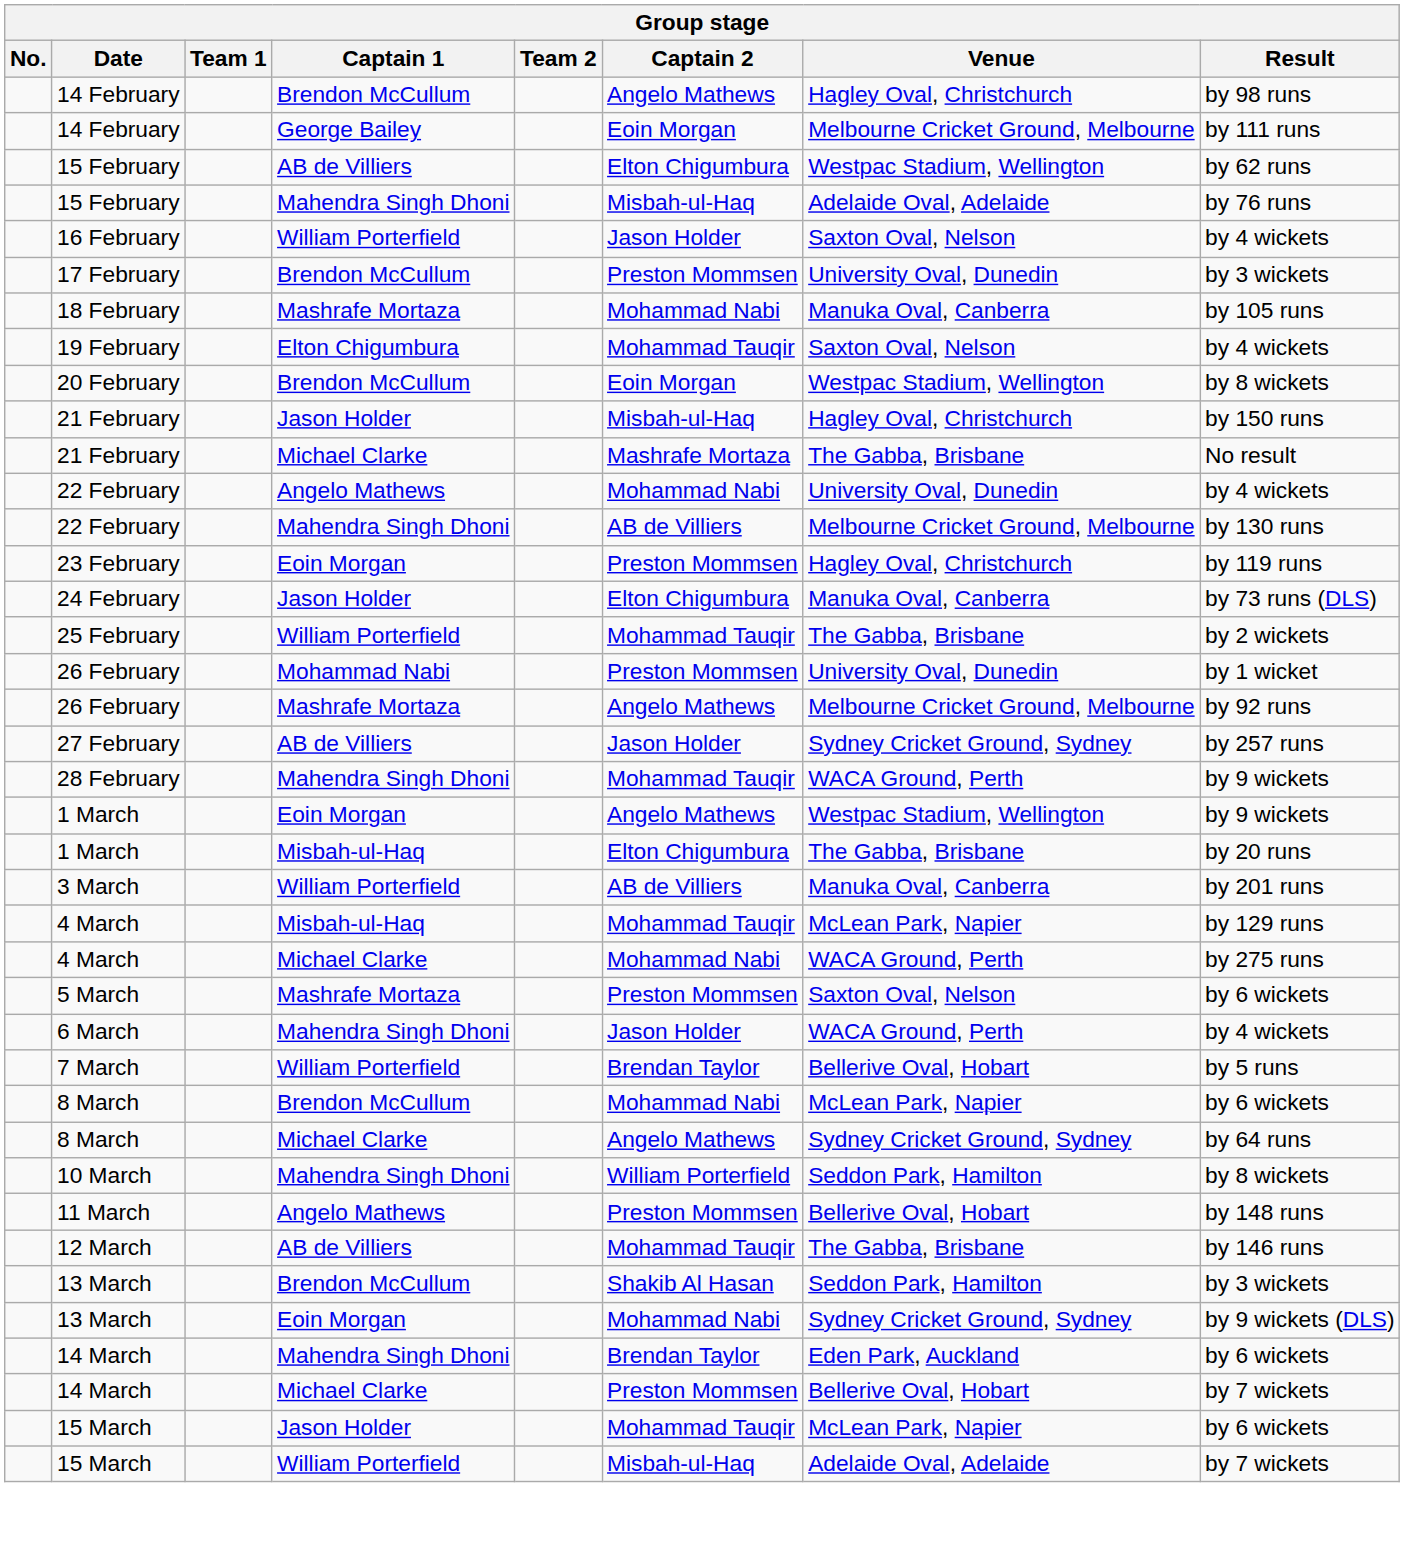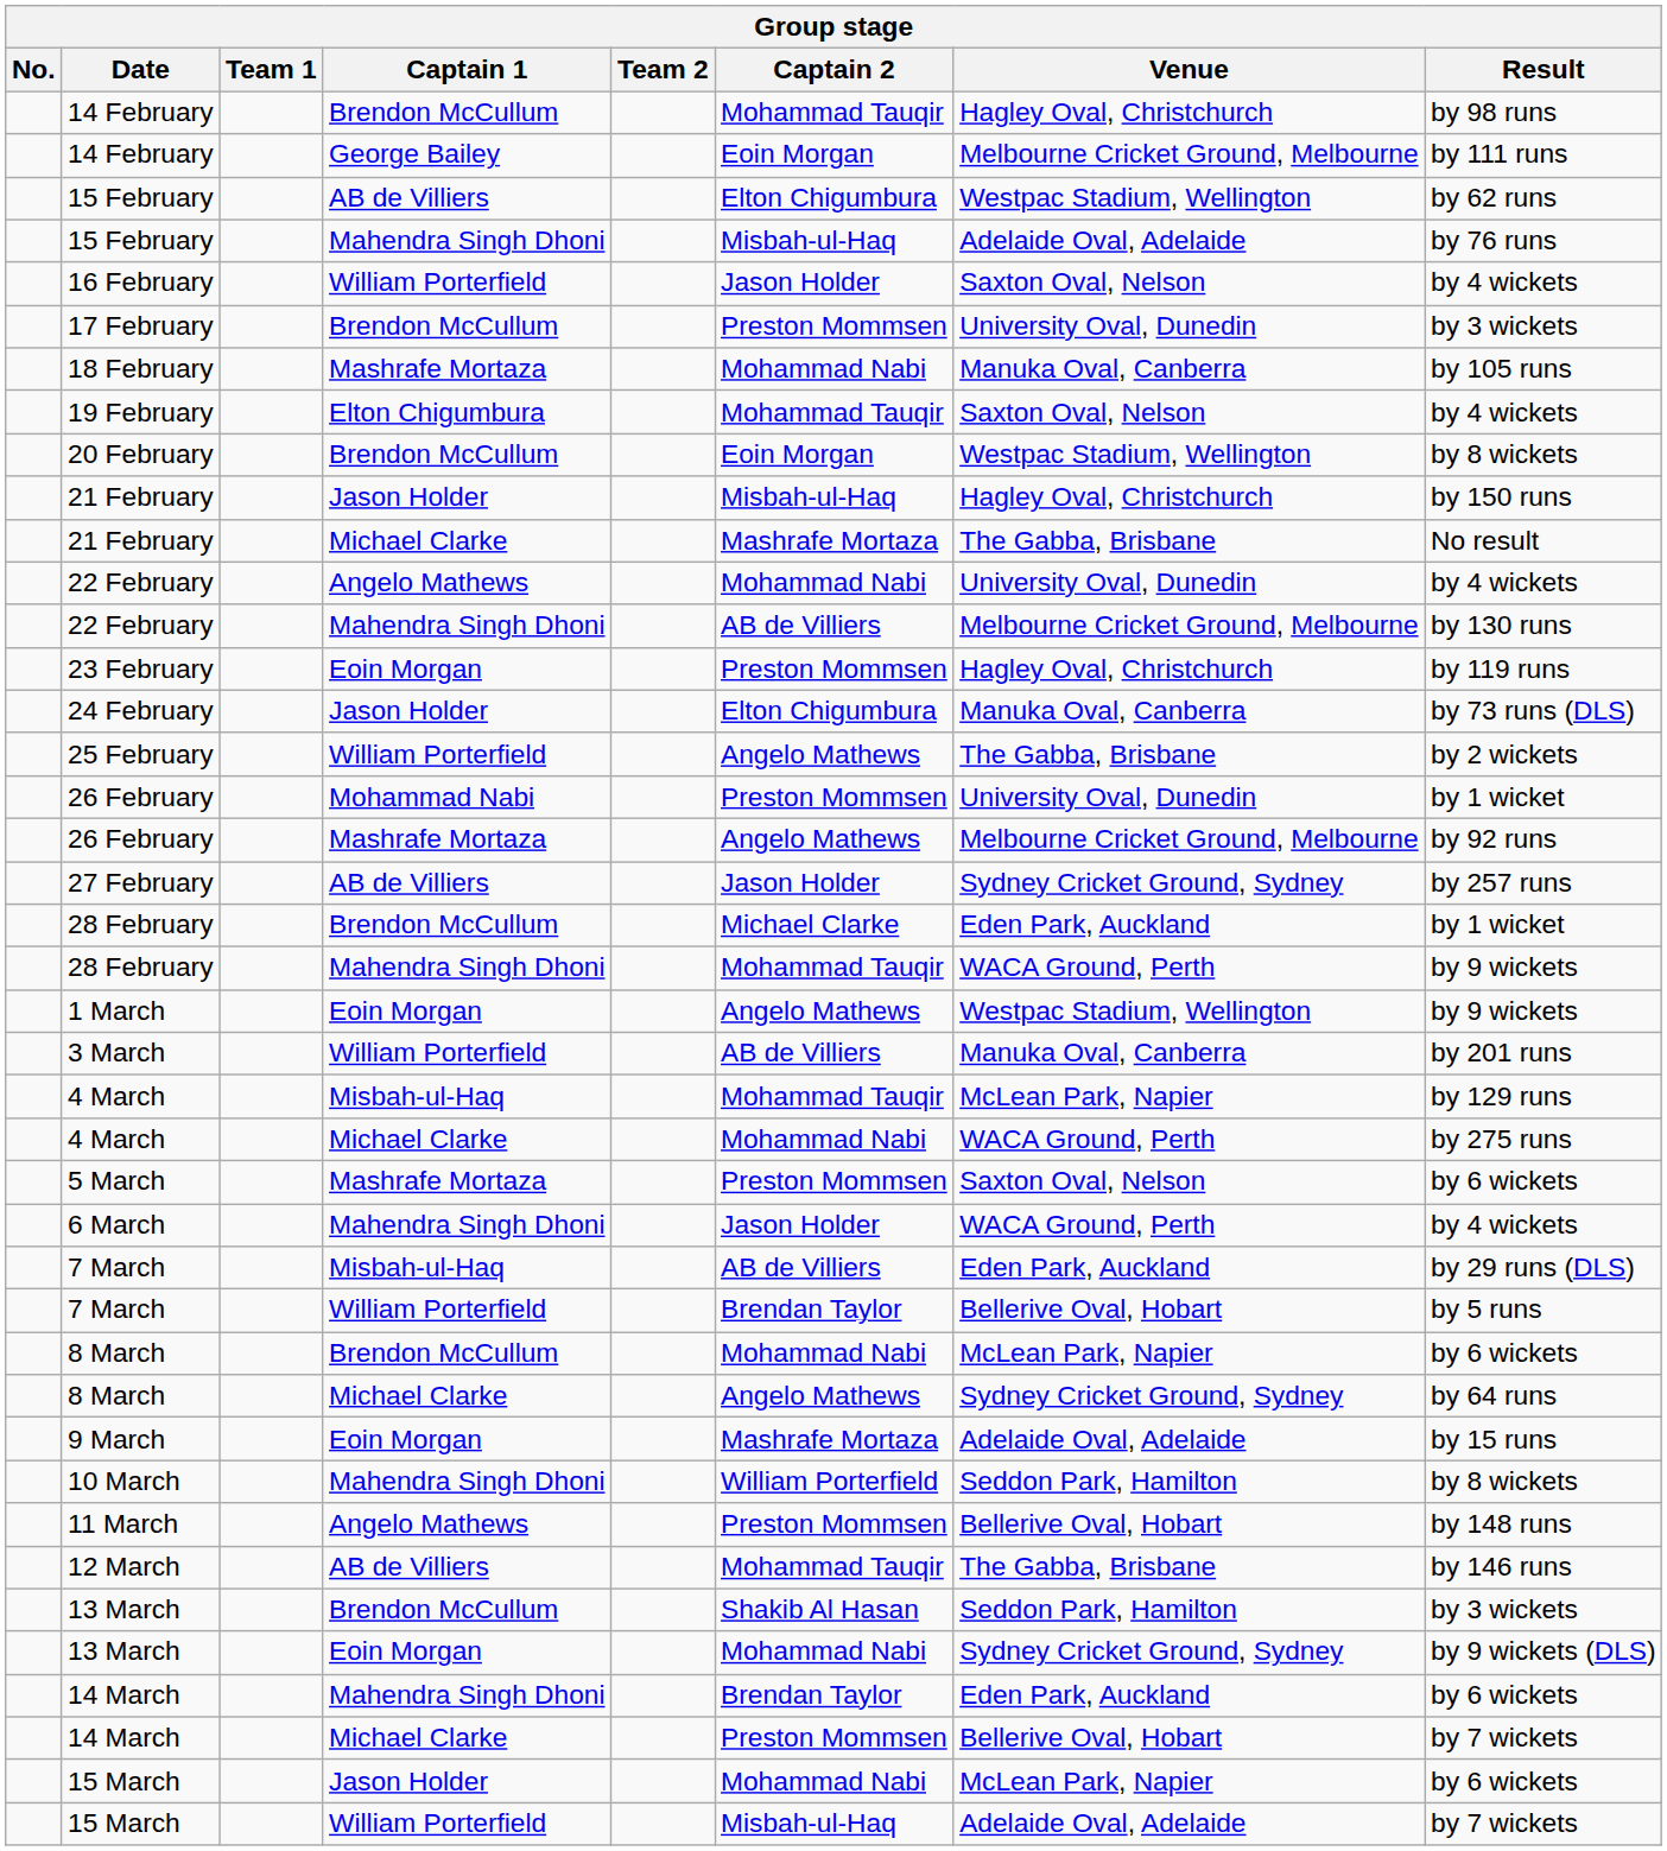 <table class="wikitable">
 <tr>
 <th colspan="8">Group stage</th>
 </tr>
 <tr>
 <th>No.</th>
 <th>Date</th>
 <th>Team 1</th>
 <th>Captain 1</th>
 <th>Team 2</th>
 <th>Captain 2</th>
 <th>Venue</th>
 <th>Result</th>
 </tr>
 <tr>
 <td></td>
 <td>14 February</td>
 <td></td>
 <td><a href='#'>Brendon McCullum</a></td>
 <td></td>
-<td><a href='#'>Angelo Mathews</a></td>
+<td><a href='#'>Mohammad Tauqir</a></td>
 <td><a href='#'>Hagley Oval</a>, <a href='#'>Christchurch</a></td>
 <td> by 98 runs</td>
 </tr>
 <tr>
 <td></td>
 <td>14 February</td>
 <td></td>
 <td><a href='#'>George Bailey</a></td>
 <td></td>
 <td><a href='#'>Eoin Morgan</a></td>
 <td><a href='#'>Melbourne Cricket Ground</a>, <a href='#'>Melbourne</a></td>
 <td> by 111 runs</td>
 </tr>
 <tr>
 <td></td>
 <td>15 February</td>
 <td></td>
 <td><a href='#'>AB de Villiers</a></td>
 <td></td>
 <td><a href='#'>Elton Chigumbura</a></td>
 <td><a href='#'>Westpac Stadium</a>, <a href='#'>Wellington</a></td>
 <td> by 62 runs</td>
 </tr>
 <tr>
 <td></td>
 <td>15 February</td>
 <td></td>
 <td><a href='#'>Mahendra Singh Dhoni</a></td>
 <td></td>
 <td><a href='#'>Misbah-ul-Haq</a></td>
 <td><a href='#'>Adelaide Oval</a>, <a href='#'>Adelaide</a></td>
 <td> by 76 runs</td>
 </tr>
 <tr>
 <td></td>
 <td>16 February</td>
 <td></td>
 <td><a href='#'>William Porterfield</a></td>
 <td></td>
 <td><a href='#'>Jason Holder</a></td>
 <td><a href='#'>Saxton Oval</a>, <a href='#'>Nelson</a></td>
 <td> by 4 wickets</td>
 </tr>
 <tr>
 <td></td>
 <td>17 February</td>
 <td></td>
 <td><a href='#'>Brendon McCullum</a></td>
 <td></td>
 <td><a href='#'>Preston Mommsen</a></td>
 <td><a href='#'>University Oval</a>, <a href='#'>Dunedin</a></td>
 <td> by 3 wickets</td>
 </tr>
 <tr>
 <td></td>
 <td>18 February</td>
 <td></td>
 <td><a href='#'>Mashrafe Mortaza</a></td>
 <td></td>
 <td><a href='#'>Mohammad Nabi</a></td>
 <td><a href='#'>Manuka Oval</a>, <a href='#'>Canberra</a></td>
 <td> by 105 runs</td>
 </tr>
 <tr>
 <td></td>
 <td>19 February</td>
 <td></td>
 <td><a href='#'>Elton Chigumbura</a></td>
 <td></td>
 <td><a href='#'>Mohammad Tauqir</a></td>
 <td><a href='#'>Saxton Oval</a>, <a href='#'>Nelson</a></td>
 <td> by 4 wickets</td>
 </tr>
 <tr>
 <td></td>
 <td>20 February</td>
 <td></td>
 <td><a href='#'>Brendon McCullum</a></td>
 <td></td>
 <td><a href='#'>Eoin Morgan</a></td>
 <td><a href='#'>Westpac Stadium</a>, <a href='#'>Wellington</a></td>
 <td> by 8 wickets</td>
 </tr>
 <tr>
 <td></td>
 <td>21 February</td>
 <td></td>
 <td><a href='#'>Jason Holder</a></td>
 <td></td>
 <td><a href='#'>Misbah-ul-Haq</a></td>
 <td><a href='#'>Hagley Oval</a>, <a href='#'>Christchurch</a></td>
 <td> by 150 runs</td>
 </tr>
 <tr>
 <td></td>
 <td>21 February</td>
 <td></td>
 <td><a href='#'>Michael Clarke</a></td>
 <td></td>
 <td><a href='#'>Mashrafe Mortaza</a></td>
 <td><a href='#'>The Gabba</a>, <a href='#'>Brisbane</a></td>
 <td>No result</td>
 </tr>
 <tr>
 <td></td>
 <td>22 February</td>
 <td></td>
 <td><a href='#'>Angelo Mathews</a></td>
 <td></td>
 <td><a href='#'>Mohammad Nabi</a></td>
 <td><a href='#'>University Oval</a>, <a href='#'>Dunedin</a></td>
 <td> by 4 wickets</td>
 </tr>
 <tr>
 <td></td>
 <td>22 February</td>
 <td></td>
 <td><a href='#'>Mahendra Singh Dhoni</a></td>
 <td></td>
 <td><a href='#'>AB de Villiers</a></td>
 <td><a href='#'>Melbourne Cricket Ground</a>, <a href='#'>Melbourne</a></td>
 <td> by 130 runs</td>
 </tr>
 <tr>
 <td></td>
 <td>23 February</td>
 <td></td>
 <td><a href='#'>Eoin Morgan</a></td>
 <td></td>
 <td><a href='#'>Preston Mommsen</a></td>
 <td><a href='#'>Hagley Oval</a>, <a href='#'>Christchurch</a></td>
 <td> by 119 runs</td>
 </tr>
 <tr>
 <td></td>
 <td>24 February</td>
 <td></td>
 <td><a href='#'>Jason Holder</a></td>
 <td></td>
 <td><a href='#'>Elton Chigumbura</a></td>
 <td><a href='#'>Manuka Oval</a>, <a href='#'>Canberra</a></td>
 <td> by 73 runs (<a href='#'>DLS</a>)</td>
 </tr>
 <tr>
 <td></td>
 <td>25 February</td>
 <td></td>
 <td><a href='#'>William Porterfield</a></td>
 <td></td>
-<td><a href='#'>Mohammad Tauqir</a></td>
+<td><a href='#'>Angelo Mathews</a></td>
 <td><a href='#'>The Gabba</a>, <a href='#'>Brisbane</a></td>
 <td> by 2 wickets</td>
 </tr>
 <tr>
 <td></td>
 <td>26 February</td>
 <td></td>
 <td><a href='#'>Mohammad Nabi</a></td>
 <td></td>
 <td><a href='#'>Preston Mommsen</a></td>
 <td><a href='#'>University Oval</a>, <a href='#'>Dunedin</a></td>
 <td> by 1 wicket</td>
 </tr>
 <tr>
 <td></td>
 <td>26 February</td>
 <td></td>
 <td><a href='#'>Mashrafe Mortaza</a></td>
 <td></td>
 <td><a href='#'>Angelo Mathews</a></td>
 <td><a href='#'>Melbourne Cricket Ground</a>, <a href='#'>Melbourne</a></td>
 <td> by 92 runs</td>
 </tr>
 <tr>
 <td></td>
 <td>27 February</td>
 <td></td>
 <td><a href='#'>AB de Villiers</a></td>
 <td></td>
 <td><a href='#'>Jason Holder</a></td>
 <td><a href='#'>Sydney Cricket Ground</a>, <a href='#'>Sydney</a></td>
 <td> by 257 runs</td>
 </tr>
 <tr>
 <td></td>
 <td>28 February</td>
 <td></td>
+<td><a href='#'>Brendon McCullum</a></td>
+<td></td>
+<td><a href='#'>Michael Clarke</a></td>
+<td><a href='#'>Eden Park</a>, <a href='#'>Auckland</a></td>
+<td> by 1 wicket</td>
+</tr>
+<tr>
+<td></td>
+<td>28 February</td>
+<td></td>
 <td><a href='#'>Mahendra Singh Dhoni</a></td>
 <td></td>
 <td><a href='#'>Mohammad Tauqir</a></td>
 <td><a href='#'>WACA Ground</a>, <a href='#'>Perth</a></td>
 <td> by 9 wickets</td>
 </tr>
 <tr>
 <td></td>
 <td>1 March</td>
 <td></td>
 <td><a href='#'>Eoin Morgan</a></td>
 <td></td>
 <td><a href='#'>Angelo Mathews</a></td>
 <td><a href='#'>Westpac Stadium</a>, <a href='#'>Wellington</a></td>
 <td> by 9 wickets</td>
-</tr>
-<tr>
-<td></td>
-<td>1 March</td>
-<td></td>
-<td><a href='#'>Misbah-ul-Haq</a></td>
-<td></td>
-<td><a href='#'>Elton Chigumbura</a></td>
-<td><a href='#'>The Gabba</a>, <a href='#'>Brisbane</a></td>
-<td> by 20 runs</td>
 </tr>
 <tr>
 <td></td>
 <td>3 March</td>
 <td></td>
 <td><a href='#'>William Porterfield</a></td>
 <td></td>
 <td><a href='#'>AB de Villiers</a></td>
 <td><a href='#'>Manuka Oval</a>, <a href='#'>Canberra</a></td>
 <td> by 201 runs</td>
 </tr>
 <tr>
 <td></td>
 <td>4 March</td>
 <td></td>
 <td><a href='#'>Misbah-ul-Haq</a></td>
 <td></td>
 <td><a href='#'>Mohammad Tauqir</a></td>
 <td><a href='#'>McLean Park</a>, <a href='#'>Napier</a></td>
 <td> by 129 runs</td>
 </tr>
 <tr>
 <td></td>
 <td>4 March</td>
 <td></td>
 <td><a href='#'>Michael Clarke</a></td>
 <td></td>
 <td><a href='#'>Mohammad Nabi</a></td>
 <td><a href='#'>WACA Ground</a>, <a href='#'>Perth</a></td>
 <td> by 275 runs</td>
 </tr>
 <tr>
 <td></td>
 <td>5 March</td>
 <td></td>
 <td><a href='#'>Mashrafe Mortaza</a></td>
 <td></td>
 <td><a href='#'>Preston Mommsen</a></td>
 <td><a href='#'>Saxton Oval</a>, <a href='#'>Nelson</a></td>
 <td> by 6 wickets</td>
 </tr>
 <tr>
 <td></td>
 <td>6 March</td>
 <td></td>
 <td><a href='#'>Mahendra Singh Dhoni</a></td>
 <td></td>
 <td><a href='#'>Jason Holder</a></td>
 <td><a href='#'>WACA Ground</a>, <a href='#'>Perth</a></td>
 <td> by 4 wickets</td>
 </tr>
 <tr>
 <td></td>
 <td>7 March</td>
 <td></td>
+<td><a href='#'>Misbah-ul-Haq</a></td>
+<td></td>
+<td><a href='#'>AB de Villiers</a></td>
+<td><a href='#'>Eden Park</a>, <a href='#'>Auckland</a></td>
+<td> by 29 runs (<a href='#'>DLS</a>)</td>
+</tr>
+<tr>
+<td></td>
+<td>7 March</td>
+<td></td>
 <td><a href='#'>William Porterfield</a></td>
 <td></td>
 <td><a href='#'>Brendan Taylor</a></td>
 <td><a href='#'>Bellerive Oval</a>, <a href='#'>Hobart</a></td>
 <td> by 5 runs</td>
 </tr>
 <tr>
 <td></td>
 <td>8 March</td>
 <td></td>
 <td><a href='#'>Brendon McCullum</a></td>
 <td></td>
 <td><a href='#'>Mohammad Nabi</a></td>
 <td><a href='#'>McLean Park</a>, <a href='#'>Napier</a></td>
 <td> by 6 wickets</td>
 </tr>
 <tr>
 <td></td>
 <td>8 March</td>
 <td></td>
 <td><a href='#'>Michael Clarke</a></td>
 <td></td>
 <td><a href='#'>Angelo Mathews</a></td>
 <td><a href='#'>Sydney Cricket Ground</a>, <a href='#'>Sydney</a></td>
 <td> by 64 runs</td>
+</tr>
+<tr>
+<td></td>
+<td>9 March</td>
+<td></td>
+<td><a href='#'>Eoin Morgan</a></td>
+<td></td>
+<td><a href='#'>Mashrafe Mortaza</a></td>
+<td><a href='#'>Adelaide Oval</a>, <a href='#'>Adelaide</a></td>
+<td> by 15 runs</td>
 </tr>
 <tr>
 <td></td>
 <td>10 March</td>
 <td></td>
 <td><a href='#'>Mahendra Singh Dhoni</a></td>
 <td></td>
 <td><a href='#'>William Porterfield</a></td>
 <td><a href='#'>Seddon Park</a>, <a href='#'>Hamilton</a></td>
 <td> by 8 wickets</td>
 </tr>
 <tr>
 <td></td>
 <td>11 March</td>
 <td></td>
 <td><a href='#'>Angelo Mathews</a></td>
 <td></td>
 <td><a href='#'>Preston Mommsen</a></td>
 <td><a href='#'>Bellerive Oval</a>, <a href='#'>Hobart</a></td>
 <td> by 148 runs</td>
 </tr>
 <tr>
 <td></td>
 <td>12 March</td>
 <td></td>
 <td><a href='#'>AB de Villiers</a></td>
 <td></td>
 <td><a href='#'>Mohammad Tauqir</a></td>
 <td><a href='#'>The Gabba</a>, <a href='#'>Brisbane</a></td>
 <td> by 146 runs</td>
 </tr>
 <tr>
 <td></td>
 <td>13 March</td>
 <td></td>
 <td><a href='#'>Brendon McCullum</a></td>
 <td></td>
 <td><a href='#'>Shakib Al Hasan</a></td>
 <td><a href='#'>Seddon Park</a>, <a href='#'>Hamilton</a></td>
 <td> by 3 wickets</td>
 </tr>
 <tr>
 <td></td>
 <td>13 March</td>
 <td></td>
 <td><a href='#'>Eoin Morgan</a></td>
 <td></td>
 <td><a href='#'>Mohammad Nabi</a></td>
 <td><a href='#'>Sydney Cricket Ground</a>, <a href='#'>Sydney</a></td>
 <td> by 9 wickets (<a href='#'>DLS</a>)</td>
 </tr>
 <tr>
 <td></td>
 <td>14 March</td>
 <td></td>
 <td><a href='#'>Mahendra Singh Dhoni</a></td>
 <td></td>
 <td><a href='#'>Brendan Taylor</a></td>
 <td><a href='#'>Eden Park</a>, <a href='#'>Auckland</a></td>
 <td> by 6 wickets</td>
 </tr>
 <tr>
 <td></td>
 <td>14 March</td>
 <td></td>
 <td><a href='#'>Michael Clarke</a></td>
 <td></td>
 <td><a href='#'>Preston Mommsen</a></td>
 <td><a href='#'>Bellerive Oval</a>, <a href='#'>Hobart</a></td>
 <td> by 7 wickets</td>
 </tr>
 <tr>
 <td></td>
 <td>15 March</td>
 <td></td>
 <td><a href='#'>Jason Holder</a></td>
 <td></td>
-<td><a href='#'>Mohammad Tauqir</a></td>
+<td><a href='#'>Mohammad Nabi</a></td>
 <td><a href='#'>McLean Park</a>, <a href='#'>Napier</a></td>
 <td> by 6 wickets</td>
 </tr>
 <tr>
 <td></td>
 <td>15 March</td>
 <td></td>
 <td><a href='#'>William Porterfield</a></td>
 <td></td>
 <td><a href='#'>Misbah-ul-Haq</a></td>
 <td><a href='#'>Adelaide Oval</a>, <a href='#'>Adelaide</a></td>
 <td> by 7 wickets</td>
 </tr>
 </table>
